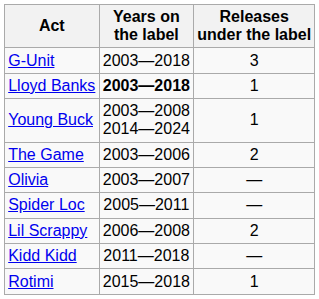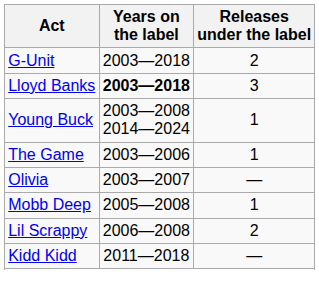 <table class="wikitable">
 <tr>
 <th>Act</th>
 <th>Years on <br>the label</th>
 <th>Releases <br>under the label</th>
 </tr>
 <tr>
 <td><a href='#'>G-Unit</a></td>
 <td style="text-align:center;">2003—2018</td>
-<td style="text-align:center;">3</td>
+<td style="text-align:center;">2</td>
 </tr>
 <tr>
 <td><a href='#'>Lloyd Banks</a></td>
 <td style="text-align:center;"><strong>2003—2018</strong></td>
-<td style="text-align:center;">1</td>
+<td style="text-align:center;">3</td>
 </tr>
 <tr>
 <td><a href='#'>Young Buck</a></td>
 <td style="text-align:center;">2003—2008 <br>2014—2024</td>
 <td style="text-align:center;">1</td>
 </tr>
 <tr>
 <td><a href='#'>The Game</a></td>
 <td style="text-align:center;">2003—2006</td>
-<td style="text-align:center;">2</td>
+<td style="text-align:center;">1</td>
 </tr>
 <tr>
 <td><a href='#'>Olivia</a></td>
 <td style="text-align:center;">2003—2007</td>
 <td style="text-align:center;">—</td>
 </tr>
 <tr>
-<td><a href='#'>Spider Loc</a></td>
-<td style="text-align:center;">2005—2011</td>
-<td style="text-align:center;">—</td>
+<td><a href='#'>Mobb Deep</a></td>
+<td style="text-align:center;">2005—2008</td>
+<td style="text-align:center;">1</td>
 </tr>
 <tr>
 </tr>
 <tr>
 <td><a href='#'>Lil Scrappy</a></td>
 <td style="text-align:center;">2006—2008</td>
 <td style="text-align:center;">2</td>
 </tr>
 <tr>
 <td><a href='#'>Kidd Kidd</a></td>
 <td style="text-align:center;">2011—2018</td>
 <td style="text-align:center;">—</td>
 </tr>
 <tr>
-<td><a href='#'>Rotimi</a></td>
-<td style="text-align:center;">2015—2018</td>
-<td style="text-align:center;">1</td>
-</tr>
-<tr>
 </tr>
 <tr>
 </tr>
 </table>
